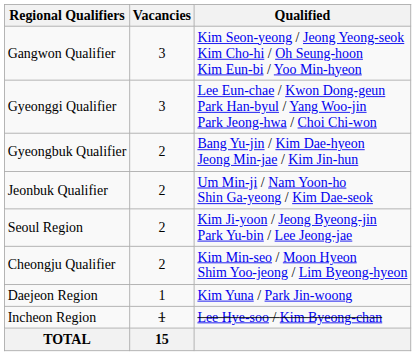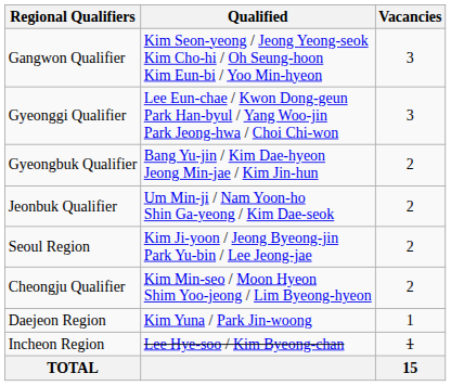 <table class="wikitable" border="1">
 <tr>
 <th scope="col">Regional Qualifiers</th>
+<th scope="col">Qualified</th>
 <th scope="col">Vacancies</th>
-<th scope="col">Qualified</th>
 </tr>
 <tr>
 <td> Gangwon Qualifier</td>
+<td><a href='#'>Kim Seon-yeong</a> / <a href='#'>Jeong Yeong-seok</a> <br> <a href='#'>Kim Cho-hi</a> / <a href='#'>Oh Seung-hoon</a> <br> <a href='#'>Kim Eun-bi</a> / <a href='#'>Yoo Min-hyeon</a></td>
 <td align=center>3</td>
-<td><a href='#'>Kim Seon-yeong</a> / <a href='#'>Jeong Yeong-seok</a> <br> <a href='#'>Kim Cho-hi</a> / <a href='#'>Oh Seung-hoon</a> <br> <a href='#'>Kim Eun-bi</a> / <a href='#'>Yoo Min-hyeon</a></td>
 </tr>
 <tr>
 <td> Gyeonggi Qualifier</td>
+<td><a href='#'>Lee Eun-chae</a> / <a href='#'>Kwon Dong-geun</a> <br> <a href='#'>Park Han-byul</a> / <a href='#'>Yang Woo-jin</a> <br> <a href='#'>Park Jeong-hwa</a> / <a href='#'>Choi Chi-won</a></td>
 <td align=center>3</td>
-<td><a href='#'>Lee Eun-chae</a> / <a href='#'>Kwon Dong-geun</a> <br> <a href='#'>Park Han-byul</a> / <a href='#'>Yang Woo-jin</a> <br> <a href='#'>Park Jeong-hwa</a> / <a href='#'>Choi Chi-won</a></td>
 </tr>
 <tr>
 <td> Gyeongbuk Qualifier</td>
+<td><a href='#'>Bang Yu-jin</a> / <a href='#'>Kim Dae-hyeon</a> <br> <a href='#'>Jeong Min-jae</a> / <a href='#'>Kim Jin-hun</a></td>
 <td align=center>2</td>
-<td><a href='#'>Bang Yu-jin</a> / <a href='#'>Kim Dae-hyeon</a> <br> <a href='#'>Jeong Min-jae</a> / <a href='#'>Kim Jin-hun</a></td>
 </tr>
 <tr>
 <td> Jeonbuk Qualifier</td>
+<td><a href='#'>Um Min-ji</a> / <a href='#'>Nam Yoon-ho</a> <br> <a href='#'>Shin Ga-yeong</a> / <a href='#'>Kim Dae-seok</a></td>
 <td align=center>2</td>
-<td><a href='#'>Um Min-ji</a> / <a href='#'>Nam Yoon-ho</a> <br> <a href='#'>Shin Ga-yeong</a> / <a href='#'>Kim Dae-seok</a></td>
 </tr>
 <tr>
 <td> Seoul Region</td>
+<td><a href='#'>Kim Ji-yoon</a> / <a href='#'>Jeong Byeong-jin</a> <br> <a href='#'>Park Yu-bin</a> / <a href='#'>Lee Jeong-jae</a></td>
 <td align=center>2</td>
-<td><a href='#'>Kim Ji-yoon</a> / <a href='#'>Jeong Byeong-jin</a> <br> <a href='#'>Park Yu-bin</a> / <a href='#'>Lee Jeong-jae</a></td>
 </tr>
 <tr>
 <td> Cheongju Qualifier</td>
+<td><a href='#'>Kim Min-seo</a> / <a href='#'>Moon Hyeon</a> <br> <a href='#'>Shim Yoo-jeong</a> / <a href='#'>Lim Byeong-hyeon</a></td>
 <td align=center>2</td>
-<td><a href='#'>Kim Min-seo</a> / <a href='#'>Moon Hyeon</a> <br> <a href='#'>Shim Yoo-jeong</a> / <a href='#'>Lim Byeong-hyeon</a></td>
 </tr>
 <tr>
 <td> Daejeon Region</td>
+<td><a href='#'>Kim Yuna</a> / <a href='#'>Park Jin-woong</a></td>
 <td align=center>1</td>
-<td><a href='#'>Kim Yuna</a> / <a href='#'>Park Jin-woong</a></td>
 </tr>
 <tr>
 <td> Incheon Region</td>
+<td><s><a href='#'>Lee Hye-soo</a> / <a href='#'>Kim Byeong-chan</a></s></td>
 <td align=center><s>1</s></td>
-<td><s><a href='#'>Lee Hye-soo</a> / <a href='#'>Kim Byeong-chan</a></s></td>
 </tr>
 <tr>
 <th>TOTAL</th>
+<th></th>
 <th>15</th>
-<th></th>
 </tr>
 </table>
